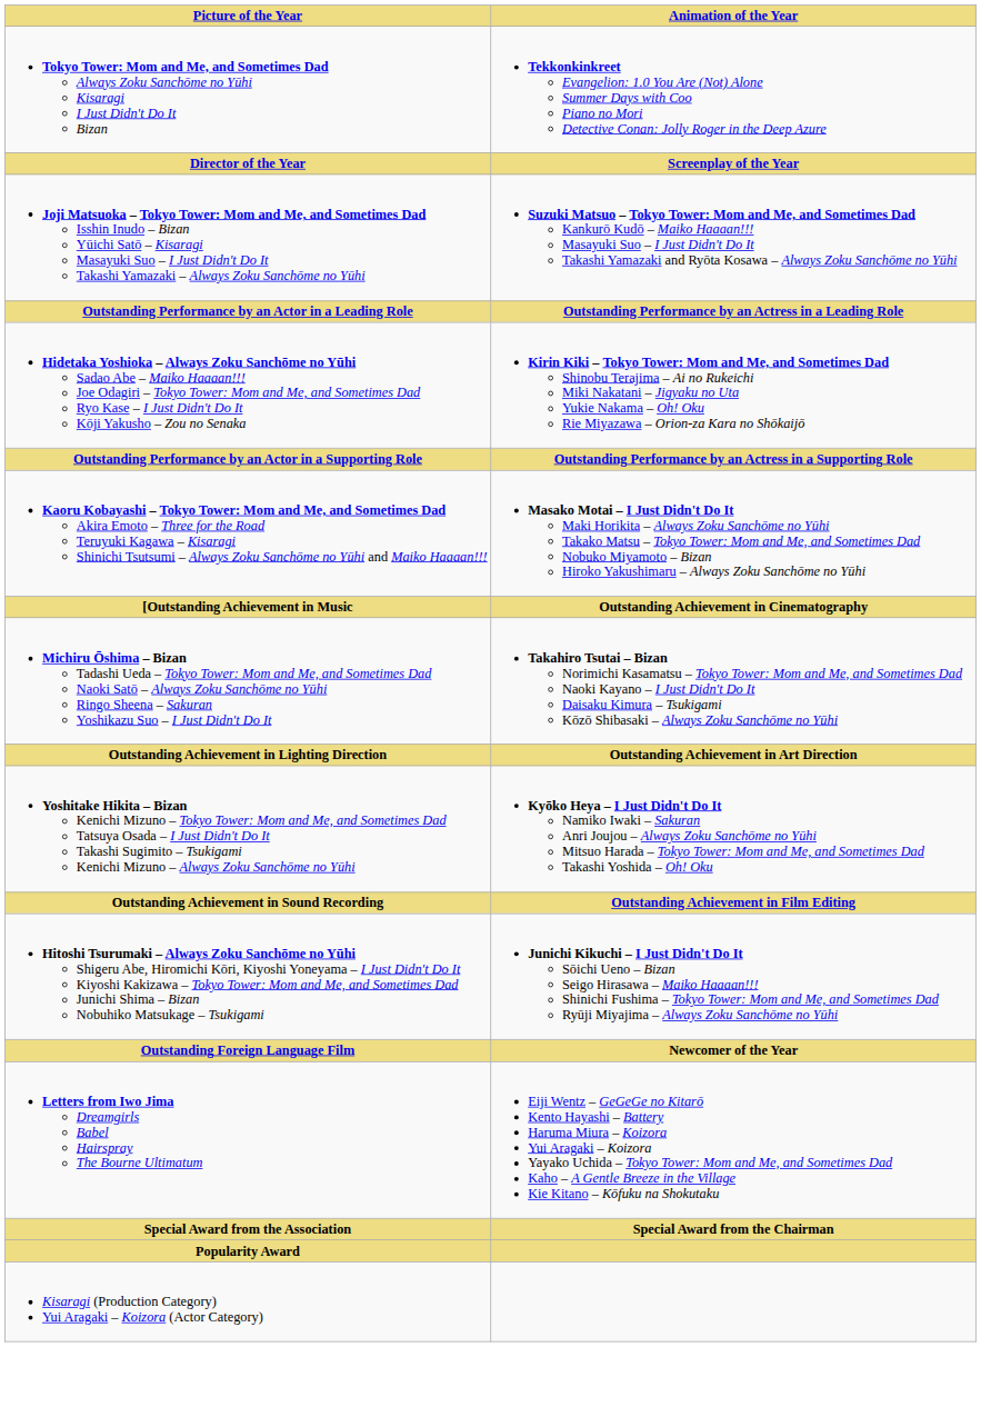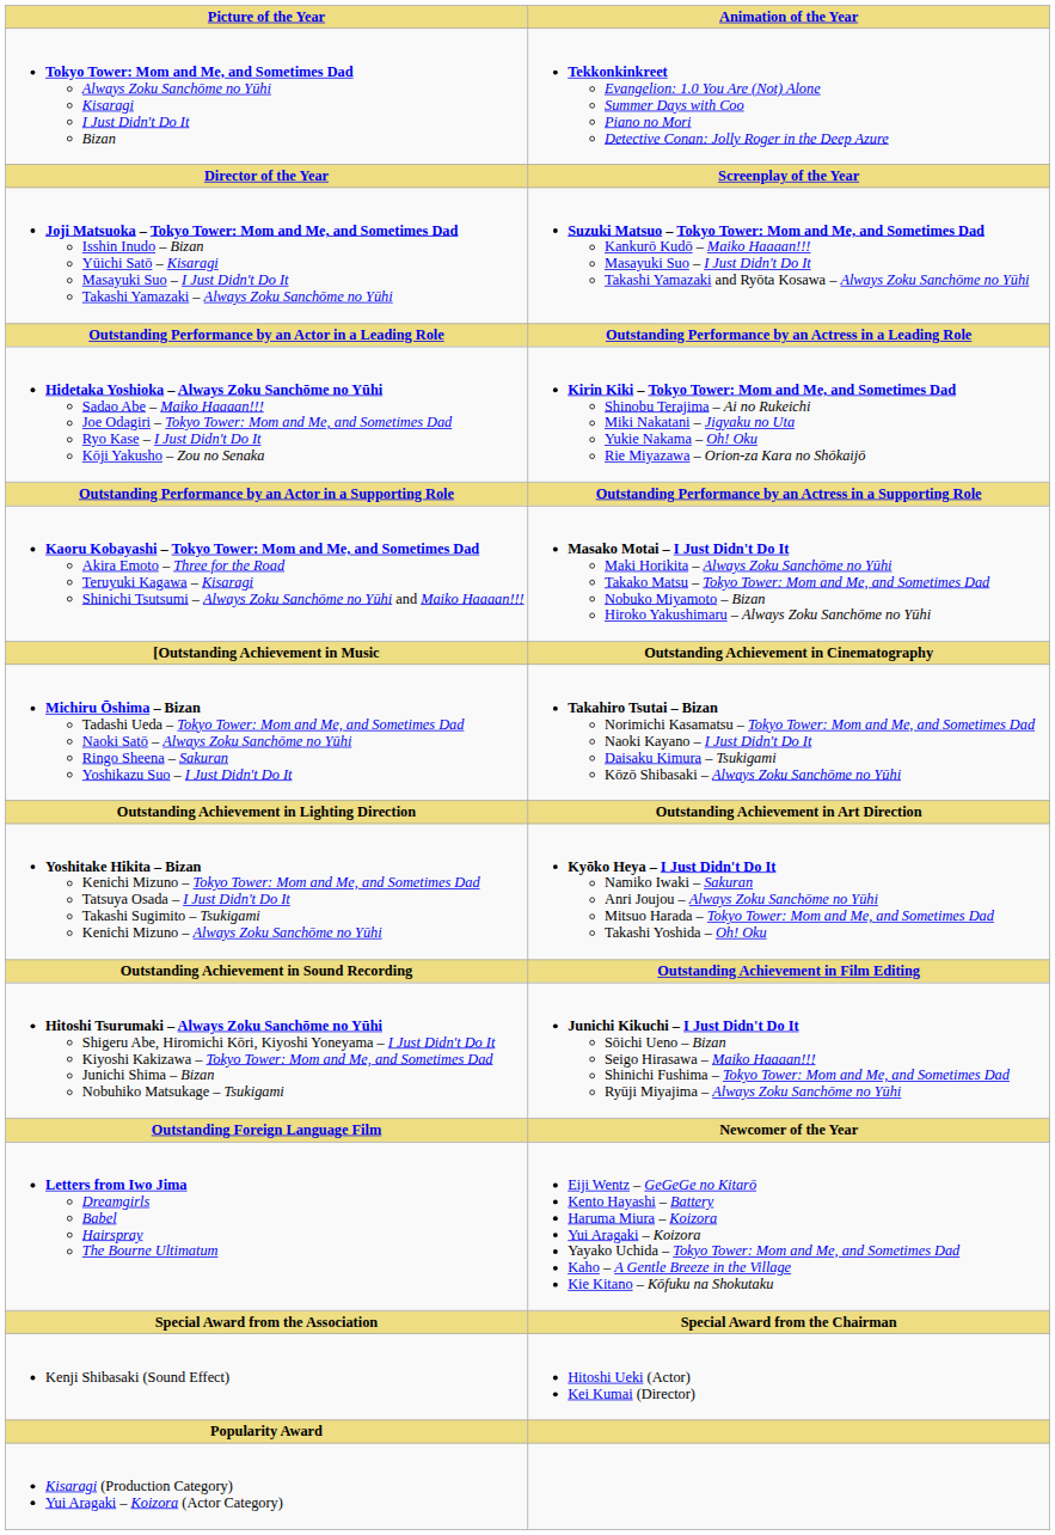 <table class=wikitable>
 <tr>
 <th style="background:#EEDD82; width:50%"><a href='#'>Picture of the Year</a></th>
 <th style="background:#EEDD82; width:50%"><a href='#'>Animation of the Year</a></th>
 </tr>
 <tr>
 <td valign="top"><br><ul><li><strong><a href='#'>Tokyo Tower: Mom and Me, and Sometimes Dad</a></strong><ul><li><em><a href='#'>Always Zoku Sanchōme no Yūhi</a></em></li><li><em><a href='#'>Kisaragi</a></em></li><li><em><a href='#'>I Just Didn't Do It</a></em></li><li><em>Bizan</em></li></ul></li></ul></td>
 <td valign="top"><br><ul><li><strong><a href='#'>Tekkonkinkreet</a></strong><ul><li><em><a href='#'>Evangelion: 1.0 You Are (Not) Alone</a></em></li><li><em><a href='#'>Summer Days with Coo</a></em></li><li><em><a href='#'>Piano no Mori</a></em></li><li><em><a href='#'>Detective Conan: Jolly Roger in the Deep Azure</a></em></li></ul></li></ul></td>
 </tr>
 <tr>
 <th style="background:#EEDD82"><a href='#'>Director of the Year</a></th>
 <th style="background:#EEDD82"><a href='#'>Screenplay of the Year</a></th>
 </tr>
 <tr>
 <td valign="top"><br><ul><li><strong><a href='#'>Joji Matsuoka</a> – <a href='#'>Tokyo Tower: Mom and Me, and Sometimes Dad</a></strong><ul><li><a href='#'>Isshin Inudo</a> – <em>Bizan</em></li><li><a href='#'>Yūichi Satō</a> – <em><a href='#'>Kisaragi</a></em></li><li><a href='#'>Masayuki Suo</a> – <em><a href='#'>I Just Didn't Do It</a></em></li><li><a href='#'>Takashi Yamazaki</a> – <em><a href='#'>Always Zoku Sanchōme no Yūhi</a></em></li></ul></li></ul></td>
 <td valign="top"><br><ul><li><strong><a href='#'>Suzuki Matsuo</a> – <a href='#'>Tokyo Tower: Mom and Me, and Sometimes Dad</a></strong><ul><li><a href='#'>Kankurō Kudō</a> – <em><a href='#'>Maiko Haaaan!!!</a></em></li><li><a href='#'>Masayuki Suo</a> – <em><a href='#'>I Just Didn't Do It</a></em></li><li><a href='#'>Takashi Yamazaki</a> and Ryōta Kosawa – <em><a href='#'>Always Zoku Sanchōme no Yūhi</a></em></li></ul></li></ul></td>
 </tr>
 <tr>
 <th style="background:#EEDD82"><a href='#'>Outstanding Performance by an Actor in a Leading Role</a></th>
 <th style="background:#EEDD82"><a href='#'>Outstanding Performance by an Actress in a Leading Role</a></th>
 </tr>
 <tr>
 <td valign="top"><br><ul><li><strong><a href='#'>Hidetaka Yoshioka</a> – <a href='#'>Always Zoku Sanchōme no Yūhi</a></strong><ul><li><a href='#'>Sadao Abe</a> – <em><a href='#'>Maiko Haaaan!!!</a></em></li><li><a href='#'>Joe Odagiri</a> – <em><a href='#'>Tokyo Tower: Mom and Me, and Sometimes Dad</a></em></li><li><a href='#'>Ryo Kase</a> – <em><a href='#'>I Just Didn't Do It</a></em></li><li><a href='#'>Kōji Yakusho</a> – <em>Zou no Senaka</em></li></ul></li></ul></td>
 <td valign="top"><br><ul><li><strong><a href='#'>Kirin Kiki</a> – <a href='#'>Tokyo Tower: Mom and Me, and Sometimes Dad</a></strong><ul><li><a href='#'>Shinobu Terajima</a> – <em>Ai no Rukeichi</em></li><li><a href='#'>Miki Nakatani</a> – <em><a href='#'>Jigyaku no Uta</a></em></li><li><a href='#'>Yukie Nakama</a> – <em><a href='#'>Oh! Oku</a></em></li><li><a href='#'>Rie Miyazawa</a> – <em>Orion-za Kara no Shōkaijō</em></li></ul></li></ul></td>
 </tr>
 <tr>
 <th style="background:#EEDD82"><a href='#'>Outstanding Performance by an Actor in a Supporting Role</a></th>
 <th style="background:#EEDD82"><a href='#'>Outstanding Performance by an Actress in a Supporting Role</a></th>
 </tr>
 <tr>
 <td valign="top"><br><ul><li><strong><a href='#'>Kaoru Kobayashi</a> – <a href='#'>Tokyo Tower: Mom and Me, and Sometimes Dad</a></strong><ul><li><a href='#'>Akira Emoto</a> – <em><a href='#'>Three for the Road</a></em></li><li><a href='#'>Teruyuki Kagawa</a> – <em><a href='#'>Kisaragi</a></em></li><li><a href='#'>Shinichi Tsutsumi</a> – <em><a href='#'>Always Zoku Sanchōme no Yūhi</a></em> and <em><a href='#'>Maiko Haaaan!!!</a></em></li></ul></li></ul></td>
 <td valign="top"><br><ul><li><strong>Masako Motai – <a href='#'>I Just Didn't Do It</a></strong><ul><li><a href='#'>Maki Horikita</a> – <em><a href='#'>Always Zoku Sanchōme no Yūhi</a></em></li><li><a href='#'>Takako Matsu</a> – <em><a href='#'>Tokyo Tower: Mom and Me, and Sometimes Dad</a></em></li><li><a href='#'>Nobuko Miyamoto</a> – <em>Bizan</em></li><li><a href='#'>Hiroko Yakushimaru</a> – <em>Always Zoku Sanchōme no Yūhi</em></li></ul></li></ul></td>
 </tr>
 <tr>
 <th style="background:#EEDD82">[Outstanding Achievement in Music</th>
 <th style="background:#EEDD82">Outstanding Achievement in Cinematography</th>
 </tr>
 <tr>
 <td valign="top"><br><ul><li><strong><a href='#'>Michiru Ōshima</a> – Bizan</strong><ul><li>Tadashi Ueda – <em><a href='#'>Tokyo Tower: Mom and Me, and Sometimes Dad</a></em></li><li><a href='#'>Naoki Satō</a> – <em><a href='#'>Always Zoku Sanchōme no Yūhi</a></em></li><li><a href='#'>Ringo Sheena</a> – <em><a href='#'>Sakuran</a></em></li><li><a href='#'>Yoshikazu Suo</a> – <em><a href='#'>I Just Didn't Do It</a></em></li></ul></li></ul></td>
 <td valign="top"><br><ul><li><strong>Takahiro Tsutai – Bizan</strong><ul><li>Norimichi Kasamatsu – <em><a href='#'>Tokyo Tower: Mom and Me, and Sometimes Dad</a></em></li><li>Naoki Kayano – <em><a href='#'>I Just Didn't Do It</a></em></li><li><a href='#'>Daisaku Kimura</a> – <em>Tsukigami</em></li><li>Kōzō Shibasaki – <em><a href='#'>Always Zoku Sanchōme no Yūhi</a></em></li></ul></li></ul></td>
 </tr>
 <tr>
 <th style="background:#EEDD82">Outstanding Achievement in Lighting Direction</th>
 <th style="background:#EEDD82">Outstanding Achievement in Art Direction</th>
 </tr>
 <tr>
 <td valign="top"><br><ul><li><strong>Yoshitake Hikita – Bizan</strong><ul><li>Kenichi Mizuno – <em><a href='#'>Tokyo Tower: Mom and Me, and Sometimes Dad</a></em></li><li>Tatsuya Osada – <em><a href='#'>I Just Didn't Do It</a></em></li><li>Takashi Sugimito – <em>Tsukigami</em></li><li>Kenichi Mizuno – <em><a href='#'>Always Zoku Sanchōme no Yūhi</a></em></li></ul></li></ul></td>
 <td valign="top"><br><ul><li><strong>Kyōko Heya – <a href='#'>I Just Didn't Do It</a></strong><ul><li>Namiko Iwaki – <em><a href='#'>Sakuran</a></em></li><li>Anri Joujou – <em><a href='#'>Always Zoku Sanchōme no Yūhi</a></em></li><li>Mitsuo Harada – <em><a href='#'>Tokyo Tower: Mom and Me, and Sometimes Dad</a></em></li><li>Takashi Yoshida – <em><a href='#'>Oh! Oku</a></em></li></ul></li></ul></td>
 </tr>
 <tr>
 <th style="background:#EEDD82">Outstanding Achievement in Sound Recording</th>
 <th style="background:#EEDD82"><a href='#'>Outstanding Achievement in Film Editing</a></th>
 </tr>
 <tr>
 <td valign="top"><br><ul><li><strong>Hitoshi Tsurumaki – <a href='#'>Always Zoku Sanchōme no Yūhi</a></strong><ul><li>Shigeru Abe, Hiromichi Kōri, Kiyoshi Yoneyama – <em><a href='#'>I Just Didn't Do It</a></em></li><li>Kiyoshi Kakizawa – <em><a href='#'>Tokyo Tower: Mom and Me, and Sometimes Dad</a></em></li><li>Junichi Shima – <em>Bizan</em></li><li>Nobuhiko Matsukage – <em>Tsukigami</em></li></ul></li></ul></td>
 <td valign="top"><br><ul><li><strong>Junichi Kikuchi – <a href='#'>I Just Didn't Do It</a></strong><ul><li>Sōichi Ueno – <em>Bizan</em></li><li>Seigo Hirasawa – <em><a href='#'>Maiko Haaaan!!!</a></em></li><li>Shinichi Fushima – <em><a href='#'>Tokyo Tower: Mom and Me, and Sometimes Dad</a></em></li><li>Ryūji Miyajima – <em><a href='#'>Always Zoku Sanchōme no Yūhi</a></em></li></ul></li></ul></td>
 </tr>
 <tr>
 <th style="background:#EEDD82"><a href='#'>Outstanding Foreign Language Film</a></th>
 <th style="background:#EEDD82">Newcomer of the Year</th>
 </tr>
 <tr>
 <td valign="top"><br><ul><li><strong><a href='#'>Letters from Iwo Jima</a></strong><ul><li><em><a href='#'>Dreamgirls</a></em></li><li><em><a href='#'>Babel</a></em></li><li><em><a href='#'>Hairspray</a></em></li><li><em><a href='#'>The Bourne Ultimatum</a></em></li></ul></li></ul></td>
 <td valign="top"><br><ul><li><a href='#'>Eiji Wentz</a> – <em><a href='#'>GeGeGe no Kitarō</a></em></li><li><a href='#'>Kento Hayashi</a> – <em><a href='#'>Battery</a></em></li><li><a href='#'>Haruma Miura</a> – <em><a href='#'>Koizora</a></em></li><li><a href='#'>Yui Aragaki</a> – <em>Koizora</em></li><li>Yayako Uchida – <em><a href='#'>Tokyo Tower: Mom and Me, and Sometimes Dad</a></em></li><li><a href='#'>Kaho</a> – <em><a href='#'>A Gentle Breeze in the Village</a></em></li><li><a href='#'>Kie Kitano</a> – <em>Kōfuku na Shokutaku</em></li></ul></td>
 </tr>
 <tr>
 <th style="background:#EEDD82">Special Award from the Association</th>
 <th style="background:#EEDD82">Special Award from the Chairman</th>
 </tr>
 <tr>
+<td valign="top"><br><ul><li>Kenji Shibasaki (Sound Effect)</li></ul></td>
+<td valign="top"><br><ul><li><a href='#'>Hitoshi Ueki</a> (Actor)</li><li><a href='#'>Kei Kumai</a> (Director)</li></ul></td>
+</tr>
+<tr>
 <th style="background:#EEDD82">Popularity Award</th>
 <th style="background:#EEDD82"></th>
 </tr>
 <tr>
 <td valign="top"><br><ul><li><em><a href='#'>Kisaragi</a></em> (Production Category)</li><li><a href='#'>Yui Aragaki</a> – <em><a href='#'>Koizora</a></em> (Actor Category)</li></ul></td>
 <td valign="top"></td>
 </tr>
 </table>
